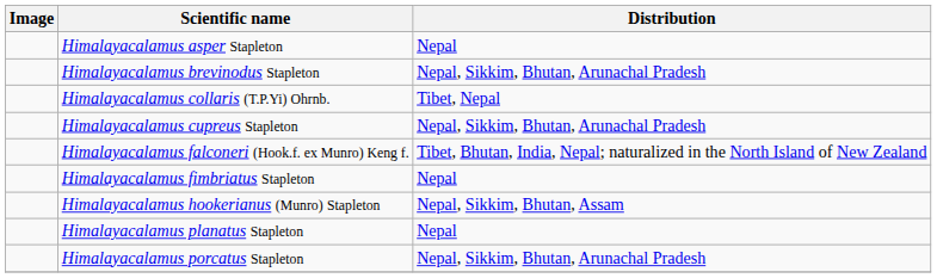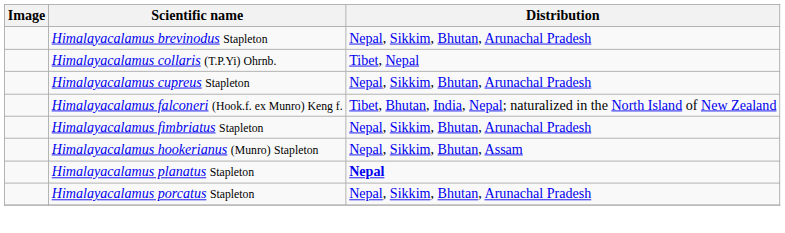 <table class="wikitable">
 <tr>
 <th>Image</th>
 <th>Scientific name</th>
 <th>Distribution</th>
-</tr>
-<tr>
-<td></td>
-<td><em><a href='#'>Himalayacalamus asper</a></em> <small>Stapleton</small></td>
-<td><a href='#'>Nepal</a></td>
 </tr>
 <tr>
 <td></td>
 <td><em><a href='#'>Himalayacalamus brevinodus</a></em> <small>Stapleton</small></td>
 <td><a href='#'>Nepal</a>, <a href='#'>Sikkim</a>, <a href='#'>Bhutan</a>, <a href='#'>Arunachal Pradesh</a></td>
 </tr>
 <tr>
 <td></td>
 <td><em><a href='#'>Himalayacalamus collaris</a></em> <small>(T.P.Yi) Ohrnb.</small></td>
 <td><a href='#'>Tibet</a>, <a href='#'>Nepal</a></td>
 </tr>
 <tr>
 <td></td>
 <td><em><a href='#'>Himalayacalamus cupreus</a></em> <small>Stapleton</small></td>
 <td><a href='#'>Nepal</a>, <a href='#'>Sikkim</a>, <a href='#'>Bhutan</a>, <a href='#'>Arunachal Pradesh</a></td>
 </tr>
 <tr>
 <td></td>
 <td><em><a href='#'>Himalayacalamus falconeri</a></em> <small>(Hook.f. ex Munro) Keng f.</small></td>
 <td><a href='#'>Tibet</a>, <a href='#'>Bhutan</a>, <a href='#'>India</a>, <a href='#'>Nepal</a>; naturalized in the <a href='#'>North Island</a> of <a href='#'>New Zealand</a></td>
 </tr>
 <tr>
 <td></td>
 <td><em><a href='#'>Himalayacalamus fimbriatus</a></em> <small>Stapleton</small></td>
-<td><a href='#'>Nepal</a></td>
+<td><a href='#'>Nepal</a>, <a href='#'>Sikkim</a>, <a href='#'>Bhutan</a>, <a href='#'>Arunachal Pradesh</a></td>
 </tr>
 <tr>
 <td></td>
 <td><em><a href='#'>Himalayacalamus hookerianus</a></em> <small>(Munro)</small> <small>Stapleton</small></td>
 <td><a href='#'>Nepal</a>, <a href='#'>Sikkim</a>, <a href='#'>Bhutan</a>, <a href='#'>Assam</a></td>
 </tr>
 <tr>
 <td></td>
 <td><em><a href='#'>Himalayacalamus planatus</a></em> <small>Stapleton</small></td>
-<td><a href='#'>Nepal</a></td>
+<td><strong><a href='#'>Nepal</a></strong></td>
 </tr>
 <tr>
 <td></td>
 <td><em><a href='#'>Himalayacalamus porcatus</a></em> <small>Stapleton</small></td>
 <td><a href='#'>Nepal</a>, <a href='#'>Sikkim</a>, <a href='#'>Bhutan</a>, <a href='#'>Arunachal Pradesh</a></td>
 </tr>
 <tr>
 </tr>
 </table>
